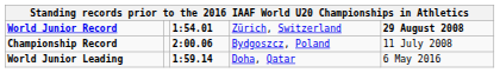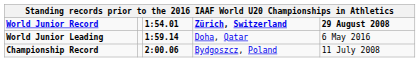 <table class="wikitable" width=75%>
 <tr>
 <th colspan="5">Standing records prior to the 2016 IAAF World U20 Championships in Athletics</th>
 </tr>
 <tr>
 <td><strong><a href='#'>World Junior Record</a></strong></td>
 <td></td>
 <td><strong>1:54.01</strong></td>
-<td><a href='#'>Zürich</a>, <a href='#'>Switzerland</a></td>
+<td><strong><a href='#'>Zürich</a>, <a href='#'>Switzerland</a></strong></td>
 <td><strong>29 August 2008</strong></td>
+</tr>
+<tr>
+<td><strong>World Junior Leading</strong></td>
+<td></td>
+<td><strong>1:59.14</strong></td>
+<td><a href='#'>Doha</a>, <a href='#'>Qatar</a></td>
+<td>6 May 2016</td>
 </tr>
 <tr>
 <td><strong>Championship Record</strong></td>
 <td></td>
 <td><strong>2:00.06</strong></td>
 <td><a href='#'>Bydgoszcz</a>, <a href='#'>Poland</a></td>
 <td>11 July 2008</td>
 </tr>
-<tr>
-<td><strong>World Junior Leading</strong></td>
-<td></td>
-<td><strong>1:59.14</strong></td>
-<td><a href='#'>Doha</a>, <a href='#'>Qatar</a></td>
-<td>6 May 2016</td>
-</tr>
 </table>
